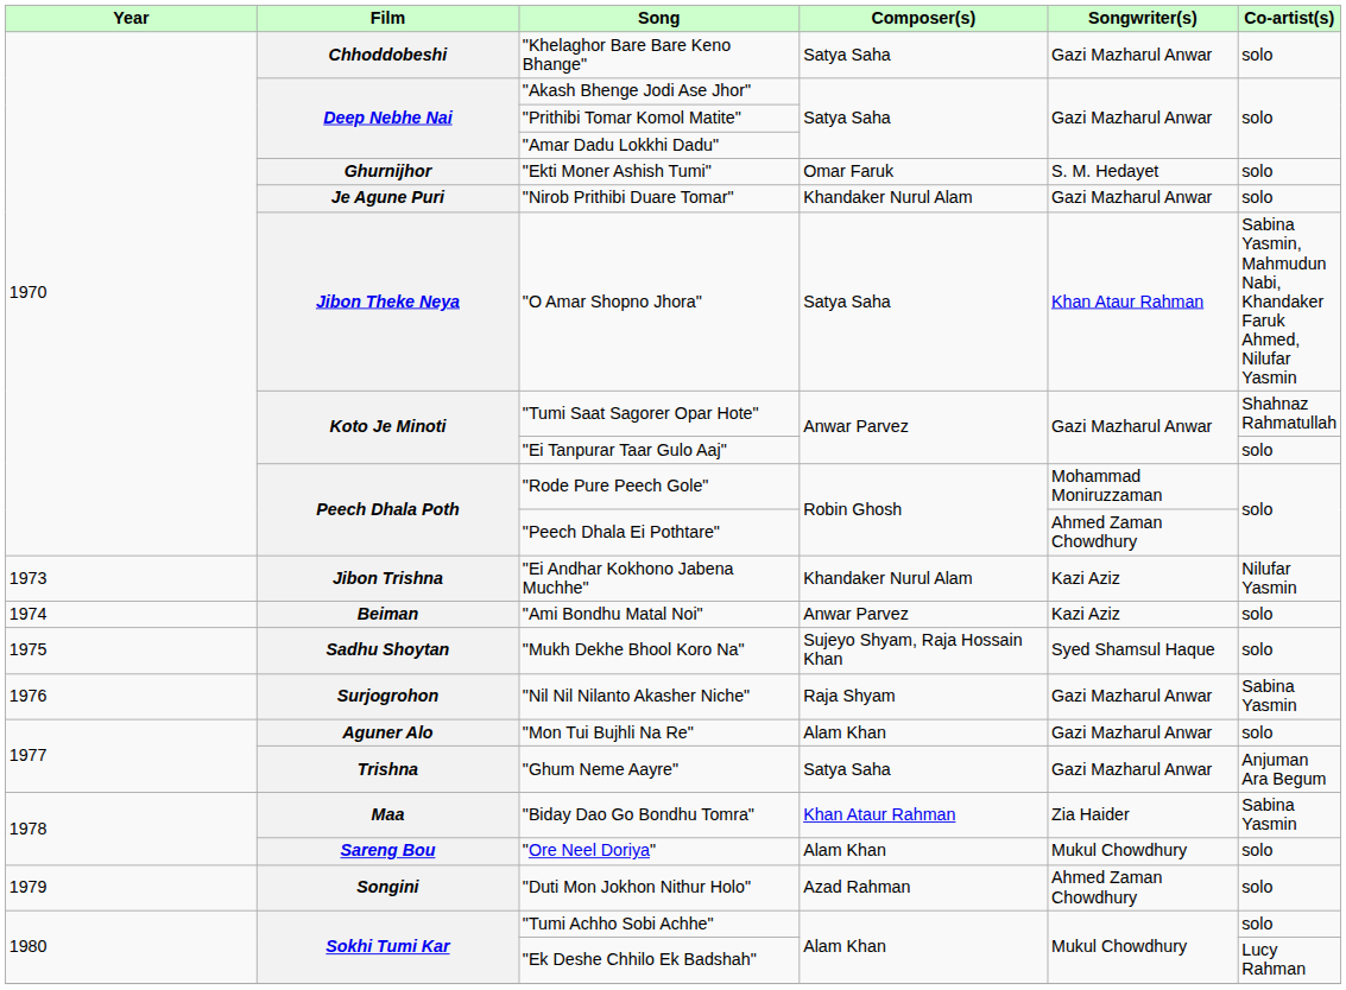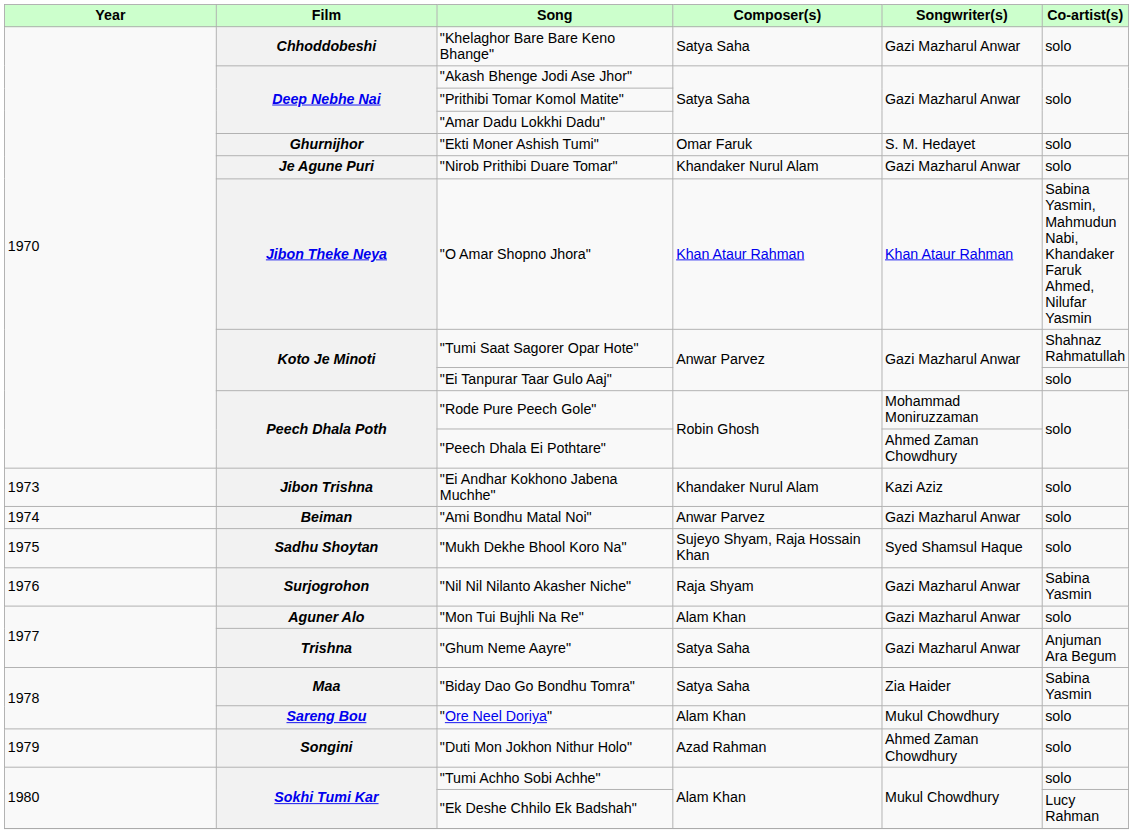 <table class="wikitable plainrowheaders" width="100%" textcolor:#000;">
 <tr style="background:#cfc; text-align:center;">
 <td scope="col" width=21%><strong>Year</strong></td>
 <td scope="col" width=21%><strong>Film</strong></td>
 <td scope="col" width=23%><strong>Song</strong></td>
 <td scope="col" width=20%><strong>Composer(s)</strong></td>
 <td scope="col" width=20%><strong>Songwriter(s)</strong></td>
 <td scope="col" width=21%><strong>Co-artist(s)</strong></td>
 </tr>
 <tr>
 <td rowspan=11>1970</td>
 <th><em>Chhoddobeshi</em></th>
 <td>"Khelaghor Bare Bare Keno Bhange"</td>
 <td>Satya Saha</td>
 <td>Gazi Mazharul Anwar</td>
 <td>solo</td>
 </tr>
 <tr>
 <th Rowspan=3><em><a href='#'>Deep Nebhe Nai</a></em></th>
 <td>"Akash Bhenge Jodi Ase Jhor"</td>
 <td rowspan=3>Satya Saha</td>
 <td rowspan=3>Gazi Mazharul Anwar</td>
 <td rowspan=3>solo</td>
 </tr>
 <tr>
 <td>"Prithibi Tomar Komol Matite"</td>
 </tr>
 <tr>
 <td>"Amar Dadu Lokkhi Dadu"</td>
 </tr>
 <tr>
 <th><em>Ghurnijhor</em></th>
 <td>"Ekti Moner Ashish Tumi"</td>
 <td>Omar Faruk</td>
 <td>S. M. Hedayet</td>
 <td>solo</td>
 </tr>
 <tr>
 <th><em>Je Agune Puri</em></th>
 <td>"Nirob Prithibi Duare Tomar"</td>
 <td>Khandaker Nurul Alam</td>
 <td>Gazi Mazharul Anwar</td>
 <td>solo</td>
 </tr>
 <tr>
 <th rowspan=><em><a href='#'>Jibon Theke Neya</a></em></th>
 <td>"O Amar Shopno Jhora"</td>
-<td>Satya Saha</td>
+<td rowspan=><a href='#'>Khan Ataur Rahman</a></td>
 <td rowspan=><a href='#'>Khan Ataur Rahman</a></td>
 <td>Sabina Yasmin, Mahmudun Nabi, Khandaker Faruk Ahmed, Nilufar Yasmin</td>
 </tr>
 <tr>
 <th rowspan=2><em>Koto Je Minoti</em></th>
 <td>"Tumi Saat Sagorer Opar Hote"</td>
 <td rowspan=2>Anwar Parvez</td>
 <td rowspan=2>Gazi Mazharul Anwar</td>
 <td>Shahnaz Rahmatullah</td>
 </tr>
 <tr>
 <td>"Ei Tanpurar Taar Gulo Aaj"</td>
 <td>solo</td>
 </tr>
 <tr>
 <th rowspan=2><em>Peech Dhala Poth</em></th>
 <td>"Rode Pure Peech Gole"</td>
 <td rowspan=2>Robin Ghosh</td>
 <td>Mohammad Moniruzzaman</td>
 <td rowspan=2>solo</td>
 </tr>
 <tr>
 <td>"Peech Dhala Ei Pothtare"</td>
 <td>Ahmed Zaman Chowdhury</td>
 </tr>
 <tr>
 <td>1973</td>
 <th><em>Jibon Trishna</em></th>
 <td>"Ei Andhar Kokhono Jabena Muchhe"</td>
 <td>Khandaker Nurul Alam</td>
 <td>Kazi Aziz</td>
-<td>Nilufar Yasmin</td>
+<td>solo</td>
 </tr>
 <tr>
 <td>1974</td>
 <th><em>Beiman</em></th>
 <td>"Ami Bondhu Matal Noi"</td>
 <td>Anwar Parvez</td>
-<td>Kazi Aziz</td>
+<td>Gazi Mazharul Anwar</td>
 <td>solo</td>
 </tr>
 <tr>
 <td>1975</td>
 <th><em>Sadhu Shoytan</em></th>
 <td>"Mukh Dekhe Bhool Koro Na"</td>
 <td>Sujeyo Shyam, Raja Hossain Khan</td>
 <td>Syed Shamsul Haque</td>
 <td>solo</td>
 </tr>
 <tr>
 <td>1976</td>
 <th><em>Surjogrohon</em></th>
 <td>"Nil Nil Nilanto Akasher Niche"</td>
 <td>Raja Shyam</td>
 <td>Gazi Mazharul Anwar</td>
 <td>Sabina Yasmin</td>
 </tr>
 <tr>
 <td rowspan=2>1977</td>
 <th><em>Aguner Alo</em></th>
 <td>"Mon Tui Bujhli Na Re"</td>
 <td>Alam Khan</td>
 <td>Gazi Mazharul Anwar</td>
 <td>solo</td>
 </tr>
 <tr>
 <th><em>Trishna</em></th>
 <td>"Ghum Neme Aayre"</td>
 <td>Satya Saha</td>
 <td>Gazi Mazharul Anwar</td>
 <td>Anjuman Ara Begum</td>
 </tr>
 <tr>
 <td rowspan=2>1978</td>
 <th><em>Maa</em></th>
 <td>"Biday Dao Go Bondhu Tomra"</td>
-<td rowspan=><a href='#'>Khan Ataur Rahman</a></td>
+<td>Satya Saha</td>
 <td>Zia Haider</td>
 <td>Sabina Yasmin</td>
 </tr>
 <tr>
 <th><em><a href='#'>Sareng Bou</a></em></th>
 <td>"<a href='#'>Ore Neel Doriya</a>"</td>
 <td>Alam Khan</td>
 <td>Mukul Chowdhury</td>
 <td>solo</td>
 </tr>
 <tr>
 <td>1979</td>
 <th><em>Songini</em></th>
 <td>"Duti Mon Jokhon Nithur Holo"</td>
 <td>Azad Rahman</td>
 <td>Ahmed Zaman Chowdhury</td>
 <td>solo</td>
 </tr>
 <tr>
 <td rowspan=2>1980</td>
 <th rowspan=2><em><a href='#'>Sokhi Tumi Kar</a></em></th>
 <td>"Tumi Achho Sobi Achhe"</td>
 <td rowspan=2>Alam Khan</td>
 <td rowspan=2>Mukul Chowdhury</td>
 <td>solo</td>
 </tr>
 <tr>
 <td>"Ek Deshe Chhilo Ek Badshah"</td>
 <td>Lucy Rahman</td>
 </tr>
 <tr>
 </tr>
 </table>
